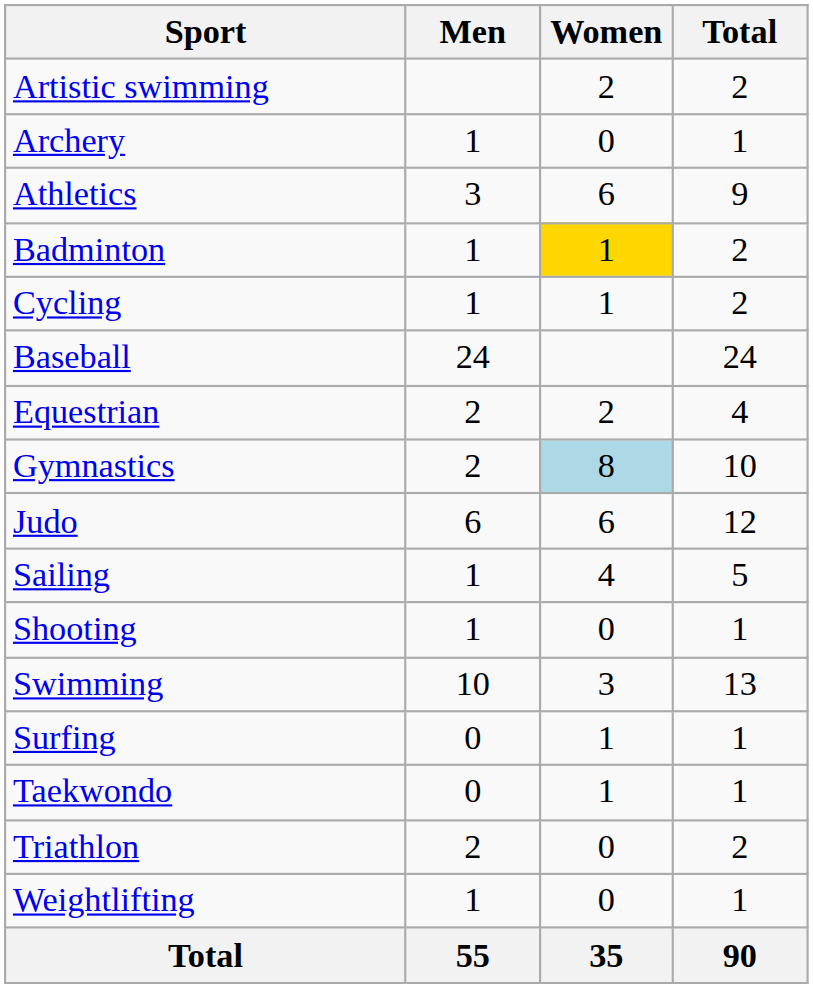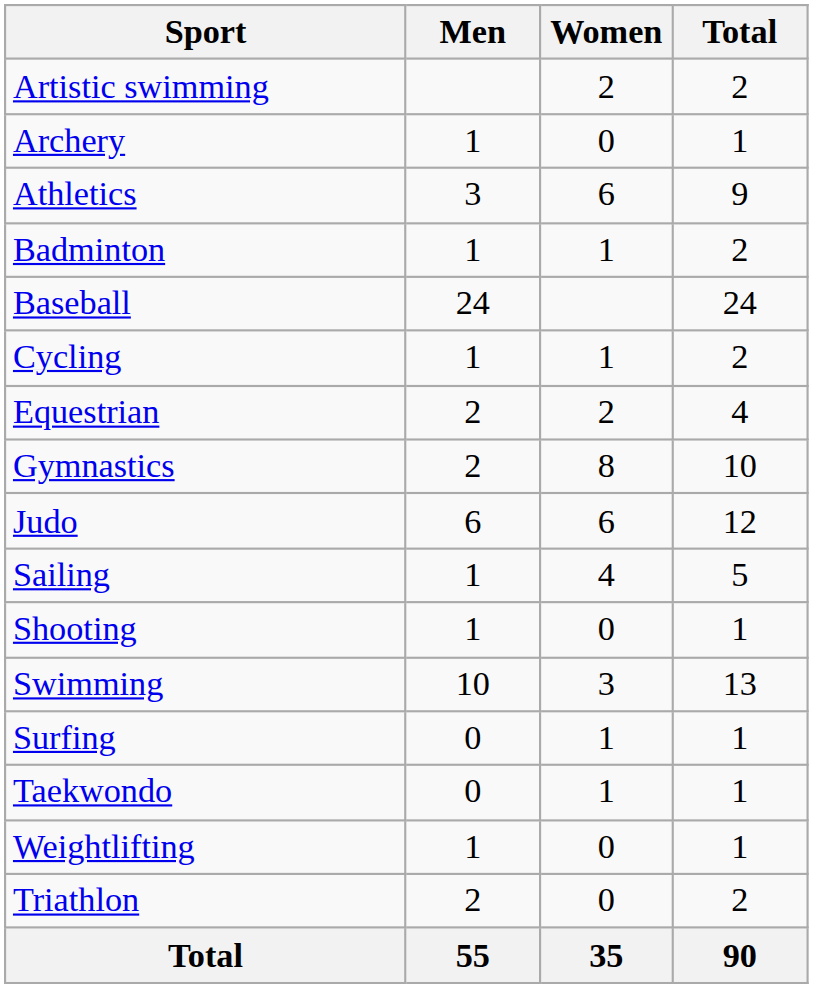 <table class="wikitable sortable" style="text-align:center;">
 <tr>
 <th width=180>Sport</th>
 <th width=55>Men</th>
 <th width=55>Women</th>
 <th width=55>Total</th>
 </tr>
 <tr>
 <td align=left><a href='#'>Artistic swimming</a></td>
 <td></td>
 <td>2</td>
 <td>2</td>
 </tr>
 <tr>
 <td align=left><a href='#'>Archery</a></td>
 <td>1</td>
 <td>0</td>
 <td>1</td>
 </tr>
 <tr>
 <td align=left><a href='#'>Athletics</a></td>
 <td>3</td>
 <td>6</td>
 <td>9</td>
 </tr>
 <tr>
 <td align=left><a href='#'>Badminton</a></td>
 <td>1</td>
-<td style="background: gold;">1</td>
-<td>2</td>
-</tr>
-<tr>
-<td align=left><a href='#'>Cycling</a></td>
-<td>1</td>
 <td>1</td>
 <td>2</td>
 </tr>
 <tr>
 <td align=left><a href='#'>Baseball</a></td>
 <td>24</td>
 <td></td>
 <td>24</td>
 </tr>
 <tr>
+<td align=left><a href='#'>Cycling</a></td>
+<td>1</td>
+<td>1</td>
+<td>2</td>
+</tr>
+<tr>
 <td align=left><a href='#'>Equestrian</a></td>
 <td>2</td>
 <td>2</td>
 <td>4</td>
 </tr>
 <tr>
 <td align=left><a href='#'>Gymnastics</a></td>
 <td>2</td>
-<td style="background: lightblue;">8</td>
+<td>8</td>
 <td>10</td>
 </tr>
 <tr>
 <td align=left><a href='#'>Judo</a></td>
 <td>6</td>
 <td>6</td>
 <td>12</td>
 </tr>
 <tr>
 <td align=left><a href='#'>Sailing</a></td>
 <td>1</td>
 <td>4</td>
 <td>5</td>
 </tr>
 <tr>
 <td align=left><a href='#'>Shooting</a></td>
 <td>1</td>
 <td>0</td>
 <td>1</td>
 </tr>
 <tr>
 <td align=left><a href='#'>Swimming</a></td>
 <td>10</td>
 <td>3</td>
 <td>13</td>
 </tr>
 <tr>
 <td align=left><a href='#'>Surfing</a></td>
 <td>0</td>
 <td>1</td>
 <td>1</td>
 </tr>
 <tr>
 <td align=left><a href='#'>Taekwondo</a></td>
 <td>0</td>
 <td>1</td>
 <td>1</td>
 </tr>
 <tr>
+<td align=left><a href='#'>Weightlifting</a></td>
+<td>1</td>
+<td>0</td>
+<td>1</td>
+</tr>
+<tr>
 <td align=left><a href='#'>Triathlon</a></td>
 <td>2</td>
 <td>0</td>
 <td>2</td>
-</tr>
-<tr>
-<td align=left><a href='#'>Weightlifting</a></td>
-<td>1</td>
-<td>0</td>
-<td>1</td>
 </tr>
 <tr>
 <th>Total</th>
 <th>55</th>
 <th>35</th>
 <th>90</th>
 </tr>
 </table>
